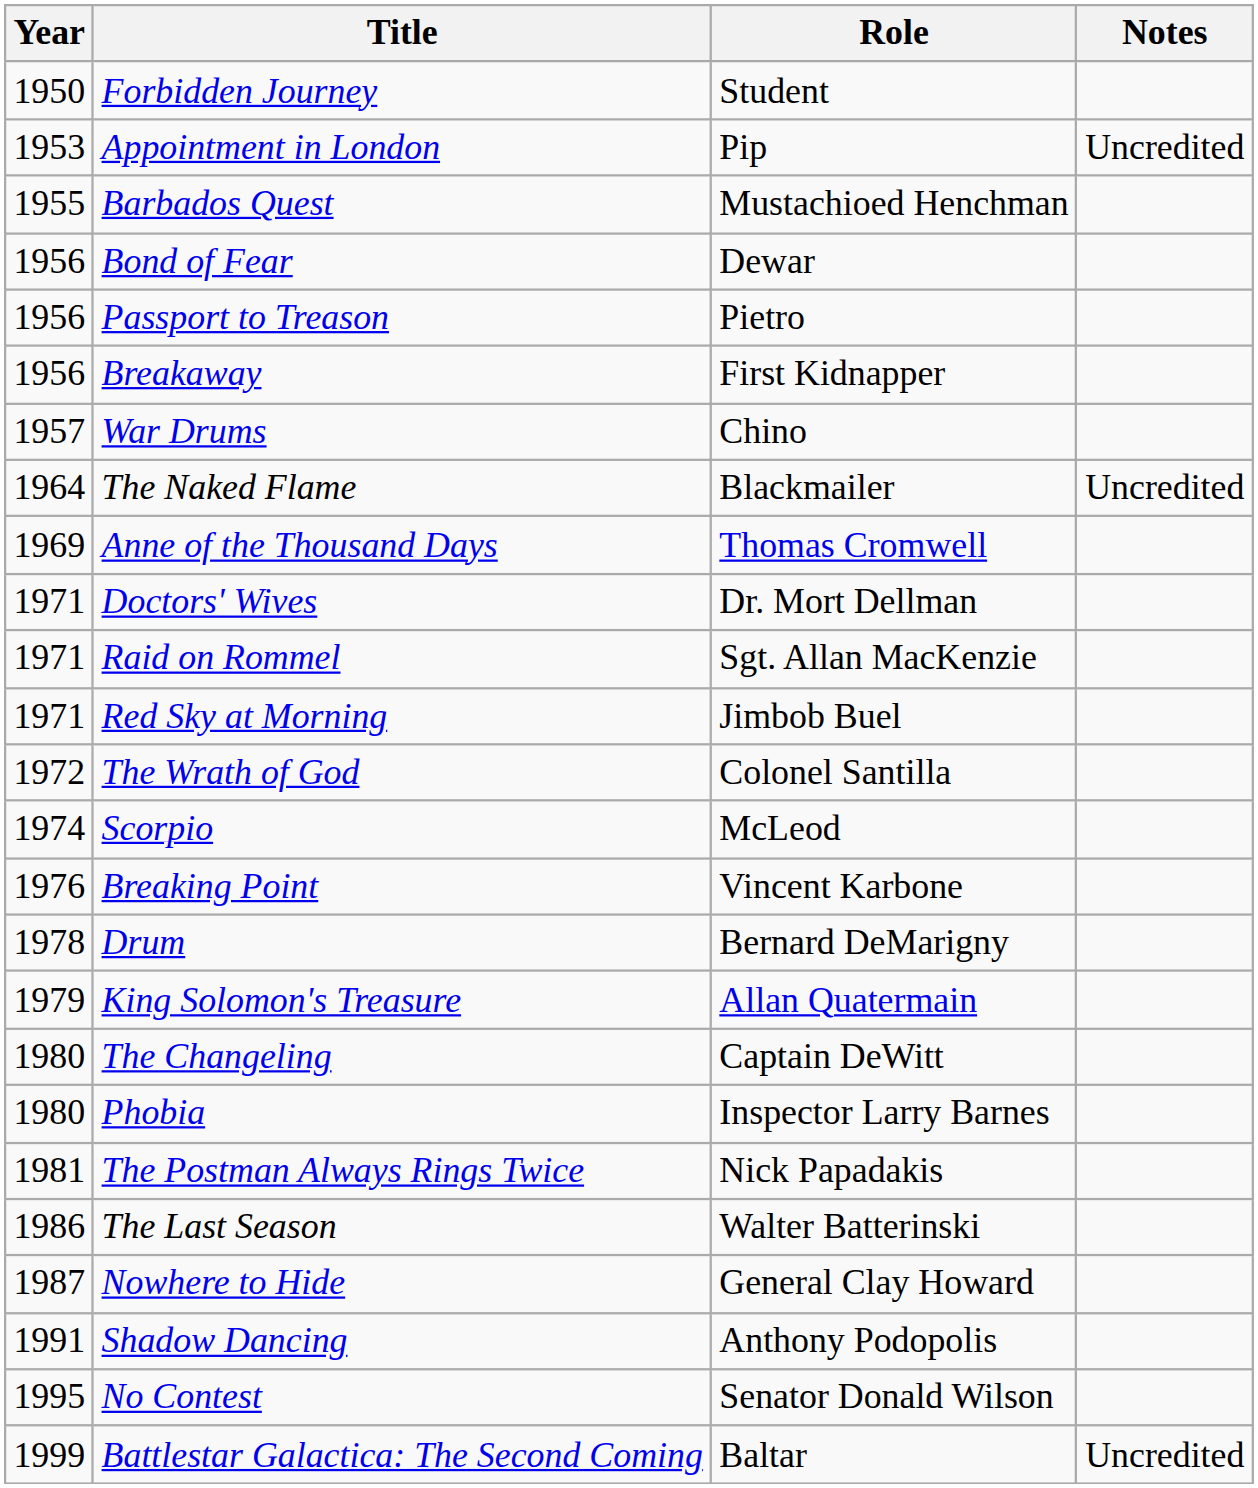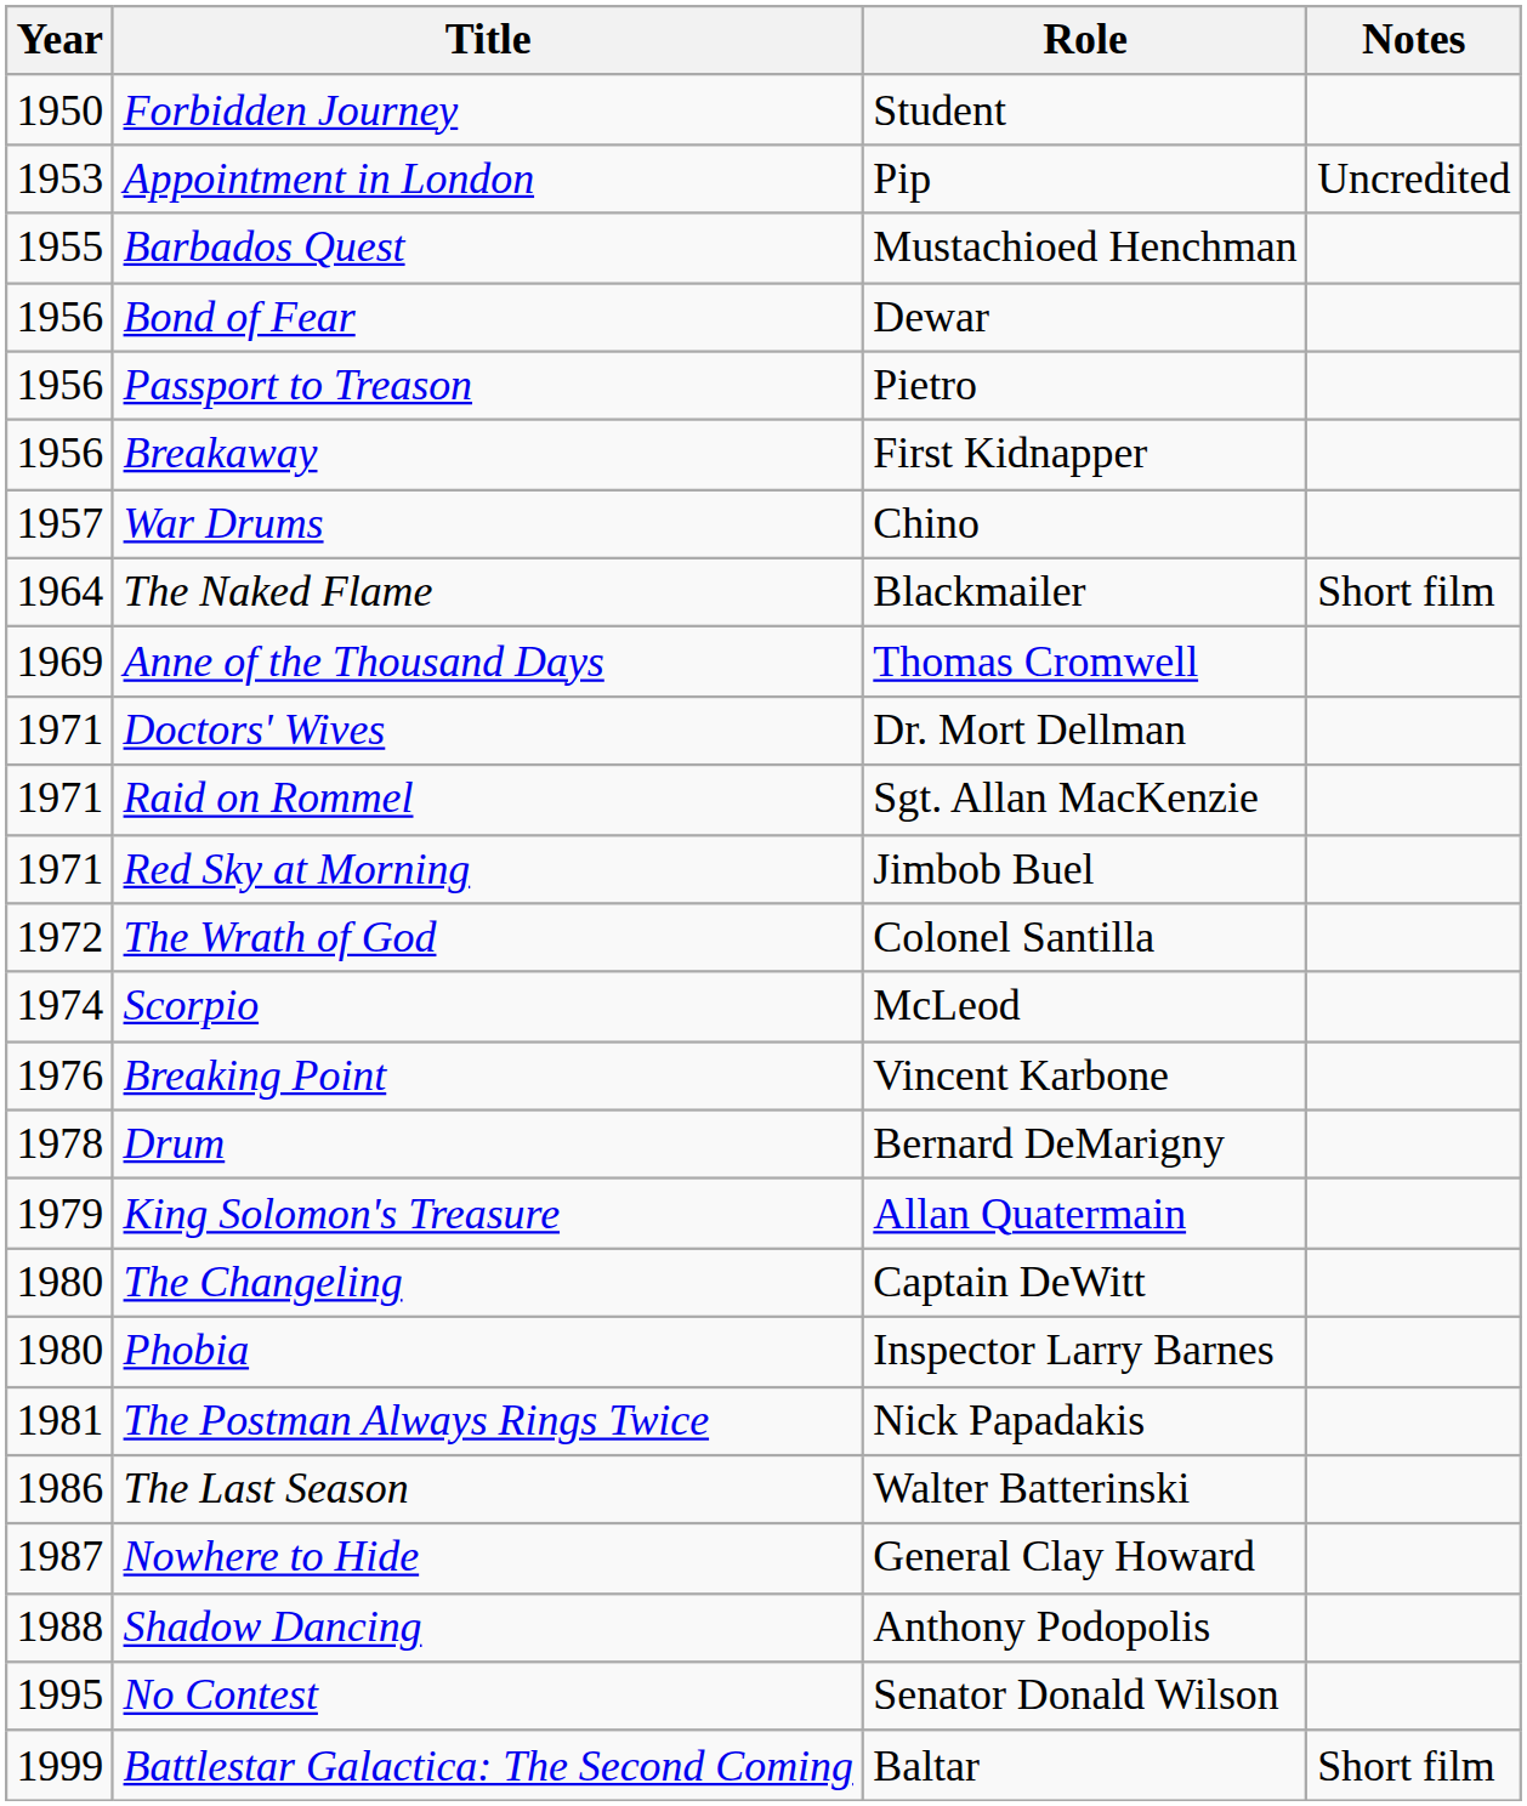 <table class="wikitable sortable">
 <tr>
 <th>Year</th>
 <th>Title</th>
 <th>Role</th>
 <th class="unsortable">Notes</th>
 </tr>
 <tr>
 <td>1950</td>
 <td><em><a href='#'>Forbidden Journey</a></em></td>
 <td>Student</td>
 <td></td>
 </tr>
 <tr>
 <td>1953</td>
 <td><em><a href='#'>Appointment in London</a></em></td>
 <td>Pip</td>
 <td>Uncredited</td>
 </tr>
 <tr>
 <td>1955</td>
 <td><em><a href='#'>Barbados Quest</a></em></td>
 <td>Mustachioed Henchman</td>
 <td></td>
 </tr>
 <tr>
 <td>1956</td>
 <td><em><a href='#'>Bond of Fear</a></em></td>
 <td>Dewar</td>
 <td></td>
 </tr>
 <tr>
 <td>1956</td>
 <td><em><a href='#'>Passport to Treason</a></em></td>
 <td>Pietro</td>
 <td></td>
 </tr>
 <tr>
 <td>1956</td>
 <td><em><a href='#'>Breakaway</a></em></td>
 <td>First Kidnapper</td>
 <td></td>
 </tr>
 <tr>
 <td>1957</td>
 <td><em><a href='#'>War Drums</a></em></td>
 <td>Chino</td>
 <td></td>
 </tr>
 <tr>
 <td>1964</td>
 <td data-sort-value="Naked Flame, The"><em>The Naked Flame</em></td>
 <td>Blackmailer</td>
-<td>Uncredited</td>
+<td>Short film</td>
 </tr>
 <tr>
 <td>1969</td>
 <td><em><a href='#'>Anne of the Thousand Days</a></em></td>
 <td><a href='#'>Thomas Cromwell</a></td>
 <td></td>
 </tr>
 <tr>
 <td>1971</td>
 <td><em><a href='#'>Doctors' Wives</a></em></td>
 <td>Dr. Mort Dellman</td>
 <td></td>
 </tr>
 <tr>
 <td>1971</td>
 <td><em><a href='#'>Raid on Rommel</a></em></td>
 <td>Sgt. Allan MacKenzie</td>
 <td></td>
 </tr>
 <tr>
 <td>1971</td>
 <td><em><a href='#'>Red Sky at Morning</a></em></td>
 <td>Jimbob Buel</td>
 <td></td>
 </tr>
 <tr>
 <td>1972</td>
 <td data-sort-value="Wrath of God, The"><em><a href='#'>The Wrath of God</a></em></td>
 <td>Colonel Santilla</td>
 <td></td>
 </tr>
 <tr>
 <td>1974</td>
 <td><em><a href='#'>Scorpio</a></em></td>
 <td>McLeod</td>
 <td></td>
 </tr>
 <tr>
 <td>1976</td>
 <td><em><a href='#'>Breaking Point</a></em></td>
 <td>Vincent Karbone</td>
 <td></td>
 </tr>
 <tr>
 <td>1978</td>
 <td><em><a href='#'>Drum</a></em></td>
 <td>Bernard DeMarigny</td>
 <td></td>
 </tr>
 <tr>
 <td>1979</td>
 <td><em><a href='#'>King Solomon's Treasure</a></em></td>
 <td><a href='#'>Allan Quatermain</a></td>
 <td></td>
 </tr>
 <tr>
 <td>1980</td>
 <td data-sort-value="Changeling, The"><em><a href='#'>The Changeling</a></em></td>
 <td>Captain DeWitt</td>
 <td></td>
 </tr>
 <tr>
 <td>1980</td>
 <td><em><a href='#'>Phobia</a></em></td>
 <td>Inspector Larry Barnes</td>
 <td></td>
 </tr>
 <tr>
 <td>1981</td>
 <td data-sort-value="Postman Always Rings Twice, The"><em><a href='#'>The Postman Always Rings Twice</a></em></td>
 <td>Nick Papadakis</td>
 <td></td>
 </tr>
 <tr>
 <td>1986</td>
 <td data-sort-value="Last Season, The"><em>The Last Season</em></td>
 <td>Walter Batterinski</td>
 <td></td>
 </tr>
 <tr>
 <td>1987</td>
 <td><em><a href='#'>Nowhere to Hide</a></em></td>
 <td>General Clay Howard</td>
 <td></td>
 </tr>
 <tr>
-<td>1991</td>
+<td>1988</td>
 <td><em><a href='#'>Shadow Dancing</a></em></td>
 <td>Anthony Podopolis</td>
 <td></td>
 </tr>
 <tr>
 <td>1995</td>
 <td><em><a href='#'>No Contest</a></em></td>
 <td>Senator Donald Wilson</td>
 <td></td>
 </tr>
 <tr>
 <td>1999</td>
 <td><em><a href='#'>Battlestar Galactica: The Second Coming</a></em></td>
 <td>Baltar</td>
-<td>Uncredited</td>
+<td>Short film</td>
 </tr>
 </table>
